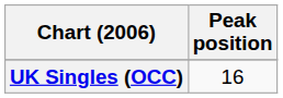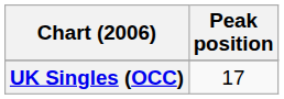 <table class="wikitable sortable plainrowheaders" style="text-align:center">
 <tr>
 <th scope="col">Chart (2006)</th>
 <th scope="col">Peak<br>position</th>
 </tr>
 <tr>
 </tr>
 <tr>
 </tr>
 <tr>
 </tr>
 <tr>
 </tr>
 <tr>
 </tr>
 <tr>
 <th scope="row"><a href='#'>UK Singles</a> (<a href='#'>OCC</a>)</th>
-<td>16</td>
+<td>17</td>
 </tr>
 </table>
